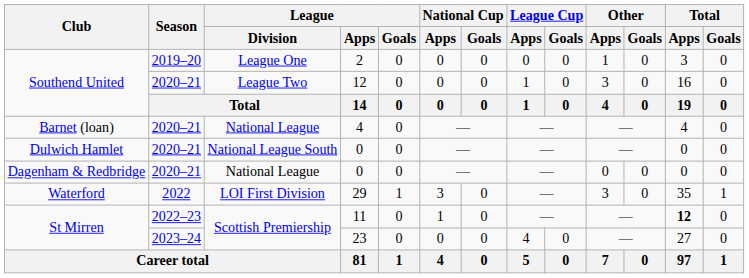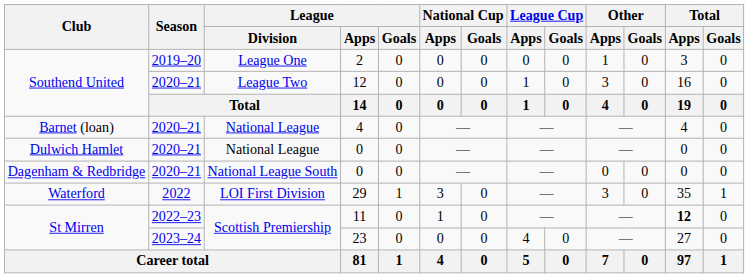 <table class="wikitable" style="text-align: center">
 <tr>
 <th rowspan="2">Club</th>
 <th rowspan="2">Season</th>
 <th colspan="3">League</th>
 <th colspan="2">National Cup</th>
 <th colspan="2"><a href='#'>League Cup</a></th>
 <th colspan="2">Other</th>
 <th colspan="2">Total</th>
 </tr>
 <tr>
 <th>Division</th>
 <th>Apps</th>
 <th>Goals</th>
 <th>Apps</th>
 <th>Goals</th>
 <th>Apps</th>
 <th>Goals</th>
 <th>Apps</th>
 <th>Goals</th>
 <th>Apps</th>
 <th>Goals</th>
 </tr>
 <tr>
 <td rowspan="3"><a href='#'>Southend United</a></td>
 <td><a href='#'>2019–20</a></td>
 <td><a href='#'>League One</a></td>
 <td>2</td>
 <td>0</td>
 <td>0</td>
 <td>0</td>
 <td>0</td>
 <td>0</td>
 <td>1</td>
 <td>0</td>
 <td>3</td>
 <td>0</td>
 </tr>
 <tr>
 <td><a href='#'>2020–21</a></td>
 <td><a href='#'>League Two</a></td>
 <td>12</td>
 <td>0</td>
 <td>0</td>
 <td>0</td>
 <td>1</td>
 <td>0</td>
 <td>3</td>
 <td>0</td>
 <td>16</td>
 <td>0</td>
 </tr>
 <tr>
 <th colspan="2">Total</th>
 <th>14</th>
 <th>0</th>
 <th>0</th>
 <th>0</th>
 <th>1</th>
 <th>0</th>
 <th>4</th>
 <th>0</th>
 <th>19</th>
 <th>0</th>
 </tr>
 <tr>
 <td><a href='#'>Barnet</a> (loan)</td>
 <td><a href='#'>2020–21</a></td>
 <td><a href='#'>National League</a></td>
 <td>4</td>
 <td>0</td>
 <td colspan="2">—</td>
 <td colspan="2">—</td>
 <td colspan="2">—</td>
 <td>4</td>
 <td>0</td>
 </tr>
 <tr>
 <td><a href='#'>Dulwich Hamlet</a></td>
 <td><a href='#'>2020–21</a></td>
-<td><a href='#'>National League South</a></td>
+<td>National League</td>
 <td>0</td>
 <td>0</td>
 <td colspan="2">—</td>
 <td colspan="2">—</td>
 <td colspan="2">—</td>
 <td>0</td>
 <td>0</td>
 </tr>
 <tr>
 <td><a href='#'>Dagenham & Redbridge</a></td>
 <td><a href='#'>2020–21</a></td>
-<td>National League</td>
+<td><a href='#'>National League South</a></td>
 <td>0</td>
 <td>0</td>
 <td colspan="2">—</td>
 <td colspan="2">—</td>
 <td>0</td>
 <td>0</td>
 <td>0</td>
 <td>0</td>
 </tr>
 <tr>
 <td><a href='#'>Waterford</a></td>
 <td><a href='#'>2022</a></td>
 <td><a href='#'>LOI First Division</a></td>
 <td>29</td>
 <td>1</td>
 <td>3</td>
 <td>0</td>
 <td colspan="2">—</td>
 <td>3</td>
 <td>0</td>
 <td>35</td>
 <td>1</td>
 </tr>
 <tr>
 <td rowspan="2"><a href='#'>St Mirren</a></td>
 <td><a href='#'>2022–23</a></td>
 <td rowspan="2"><a href='#'>Scottish Premiership</a></td>
 <td>11</td>
 <td>0</td>
 <td>1</td>
 <td>0</td>
 <td colspan="2">—</td>
 <td colspan="2">—</td>
 <td><strong>12</strong></td>
 <td>0</td>
 </tr>
 <tr>
 <td><a href='#'>2023–24</a></td>
 <td>23</td>
 <td>0</td>
 <td>0</td>
 <td>0</td>
 <td>4</td>
 <td>0</td>
 <td colspan="2">—</td>
 <td>27</td>
 <td>0</td>
 </tr>
 <tr>
 <th colspan="3">Career total</th>
 <th>81</th>
 <th>1</th>
 <th>4</th>
 <th>0</th>
 <th>5</th>
 <th>0</th>
 <th>7</th>
 <th>0</th>
 <th>97</th>
 <th>1</th>
 </tr>
 </table>
